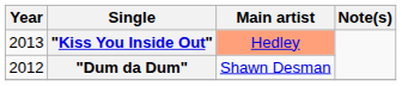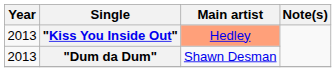 <table class="wikitable plainrowheaders" style="text-align:center;">
 <tr>
 <th>Year</th>
 <th>Single</th>
 <th>Main artist</th>
 <th>Note(s)</th>
 </tr>
 <tr>
 <td>2013</td>
 <th scope="row">"<a href='#'>Kiss You Inside Out</a>"</th>
 <td style="background: lightsalmon;"><a href='#'>Hedley</a></td>
 <td rowspan="2" style="text-align:left;"></td>
 </tr>
 <tr>
-<td>2012</td>
+<td>2013</td>
 <th scope="row">"Dum da Dum"</th>
 <td><a href='#'>Shawn Desman</a></td>
 </tr>
 <tr>
 </tr>
 </table>
